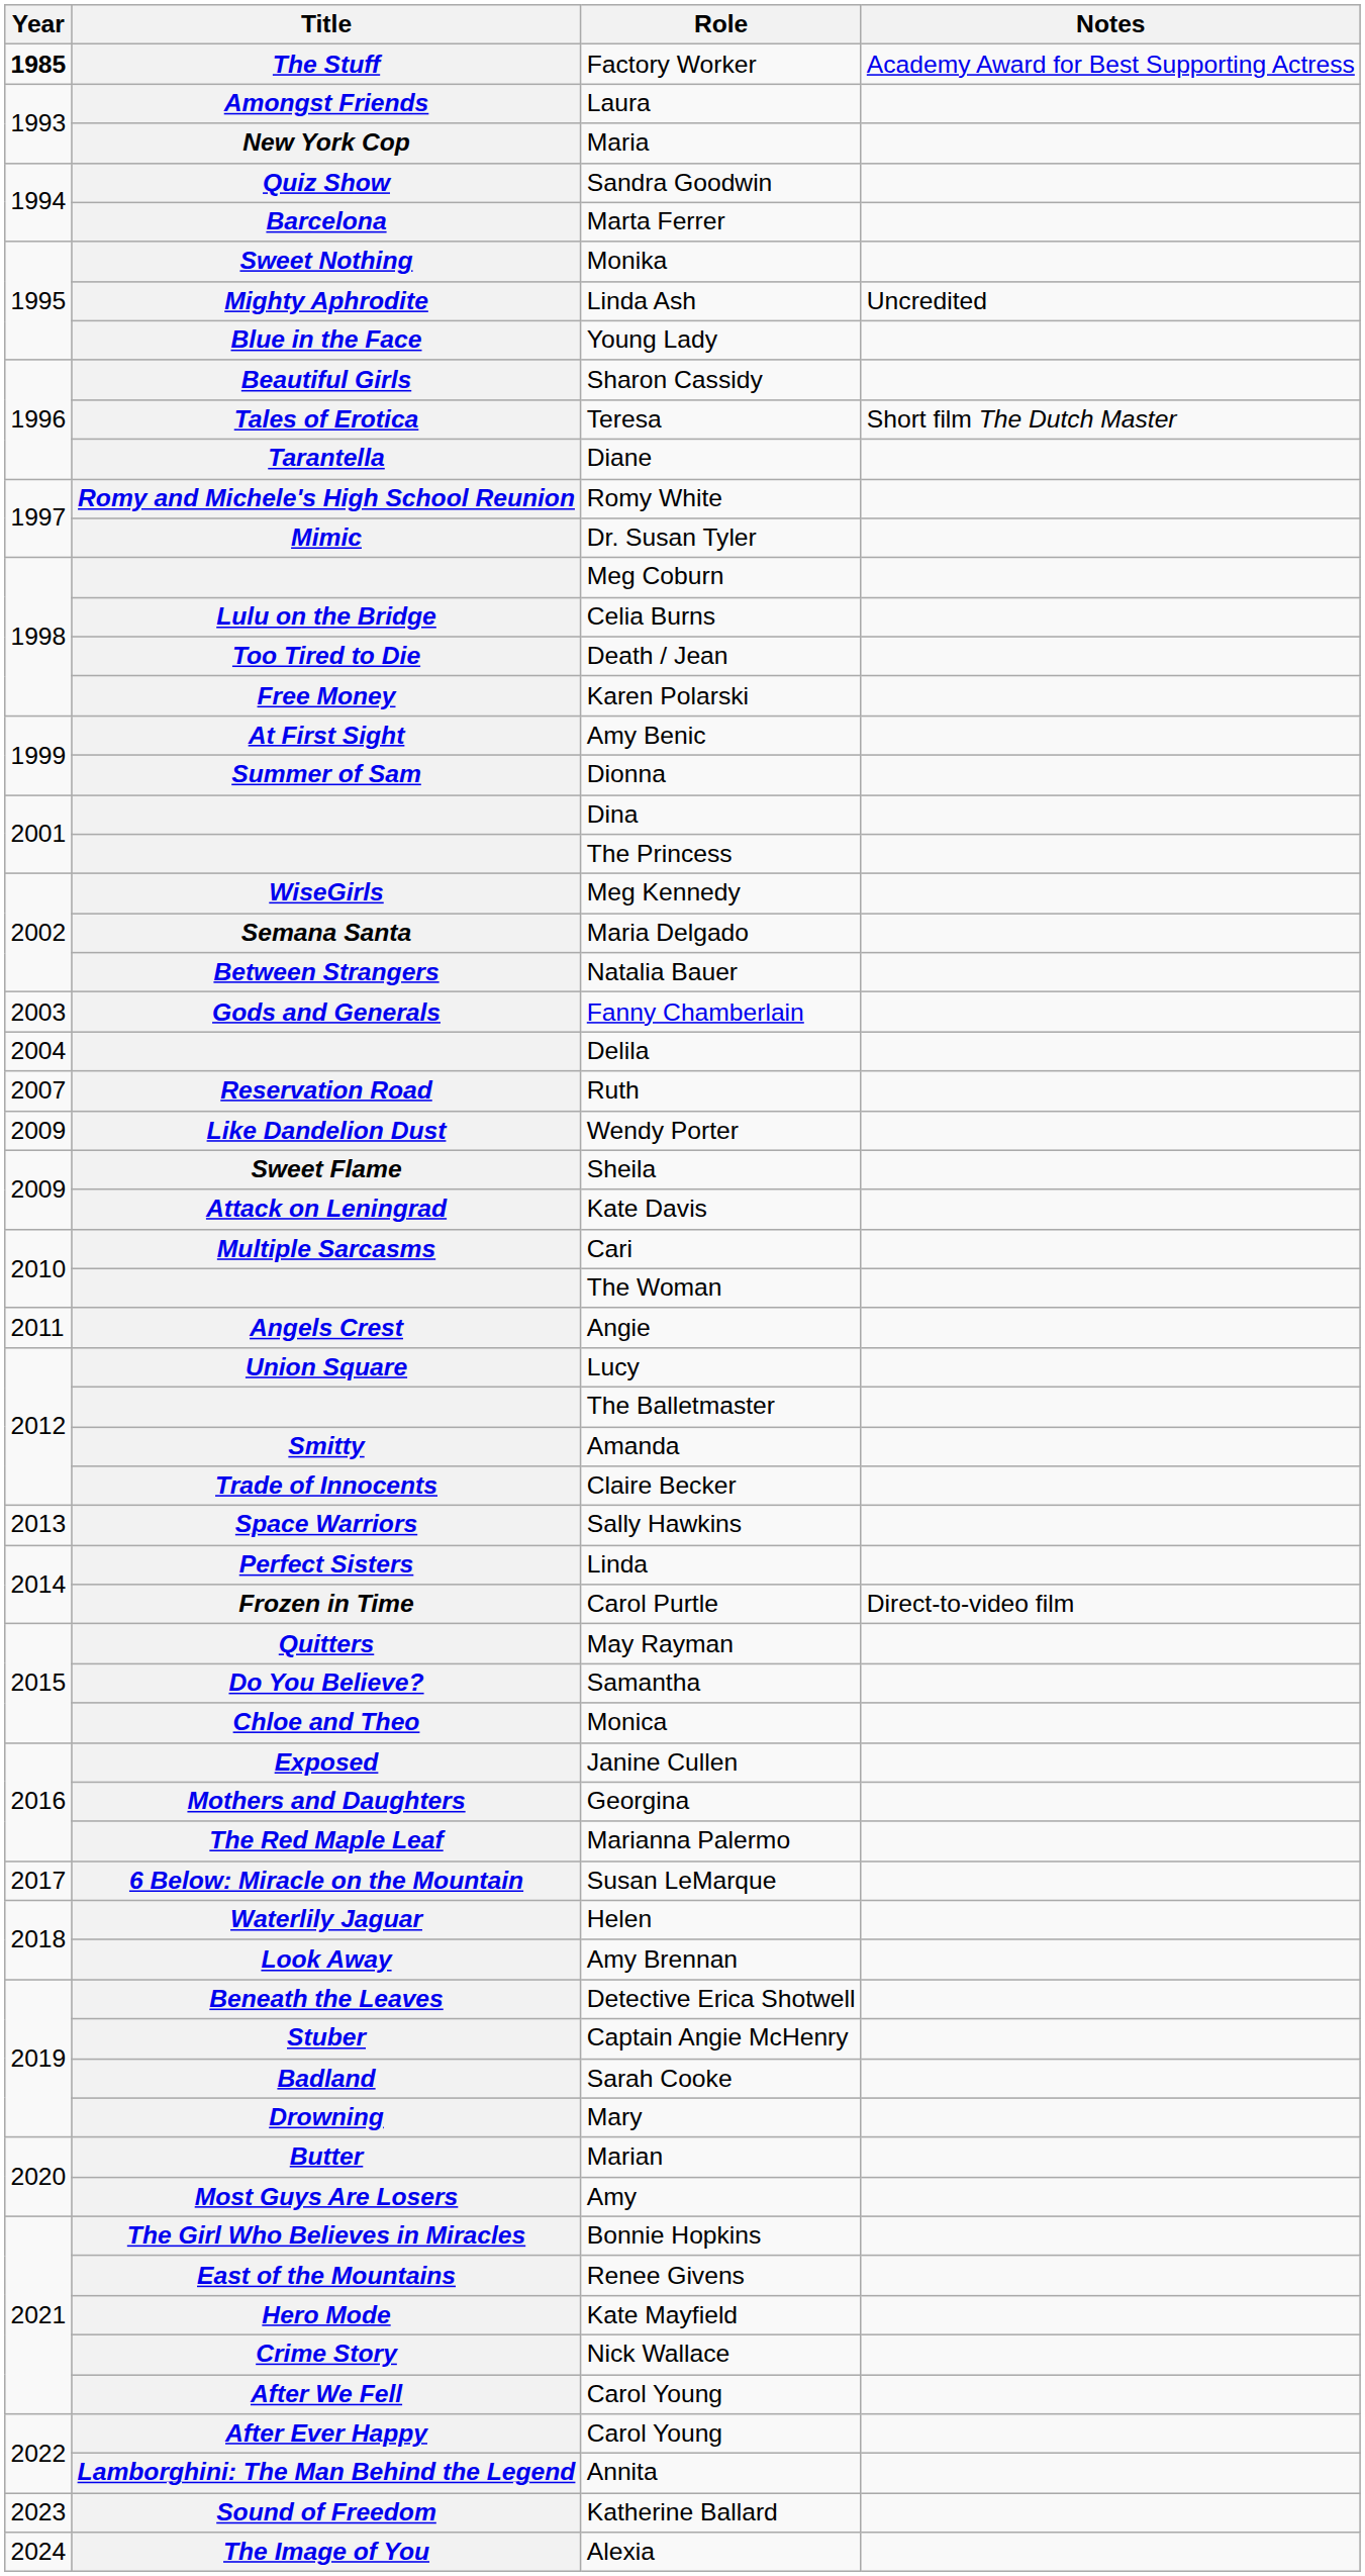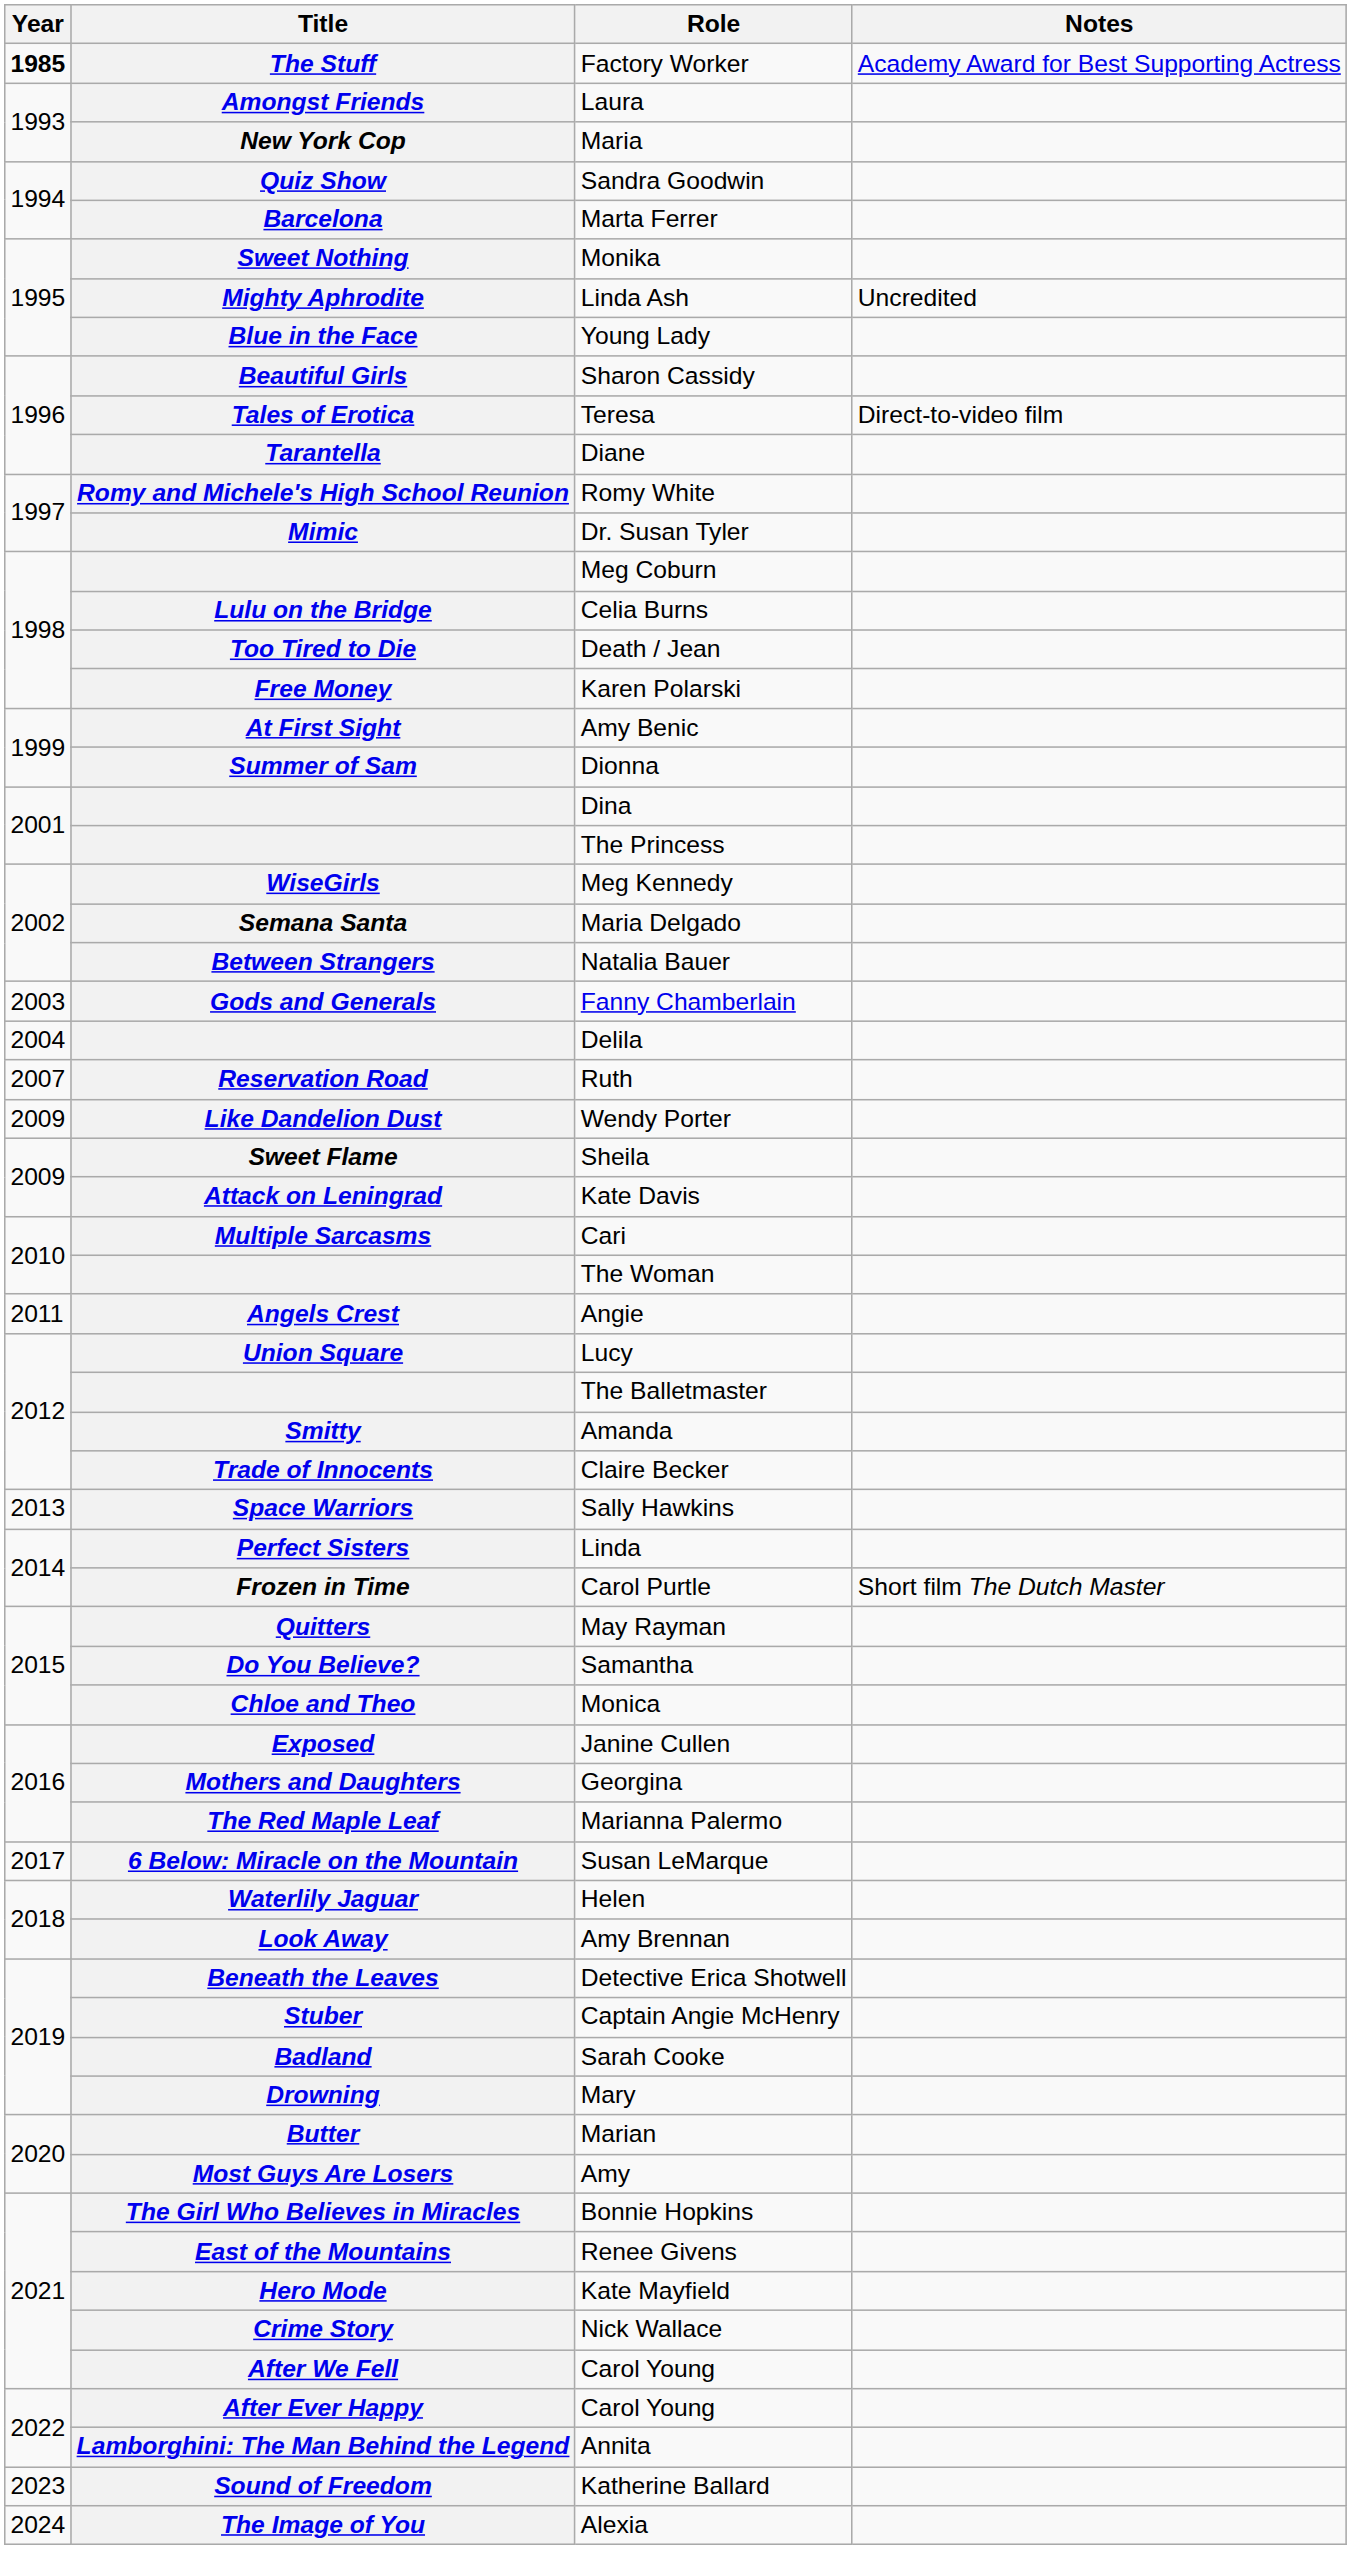 <table class="wikitable sortable plainrowheaders">
 <tr>
 <th scope="col">Year</th>
 <th scope="col">Title</th>
 <th scope="col">Role</th>
 <th scope="col">Notes</th>
 </tr>
 <tr>
 <td><strong>1985</strong></td>
 <th scope="row"><em><a href='#'>The Stuff</a></em></th>
 <td>Factory Worker</td>
 <td><a href='#'>Academy Award for Best Supporting Actress</a></td>
 </tr>
 <tr>
 <td rowspan="2">1993</td>
 <th scope="row"><em><a href='#'>Amongst Friends</a></em></th>
 <td>Laura</td>
 <td></td>
 </tr>
 <tr>
 <th scope="row"><em>New York Cop</em></th>
 <td>Maria</td>
 <td></td>
 </tr>
 <tr>
 <td rowspan="2">1994</td>
 <th scope="row"><em><a href='#'>Quiz Show</a></em></th>
 <td>Sandra Goodwin</td>
 <td></td>
 </tr>
 <tr>
 <th scope="row"><em><a href='#'>Barcelona</a></em></th>
 <td>Marta Ferrer</td>
 <td></td>
 </tr>
 <tr>
 <td rowspan="3">1995</td>
 <th scope="row"><em><a href='#'>Sweet Nothing</a></em></th>
 <td>Monika</td>
 <td></td>
 </tr>
 <tr>
 <th scope="row"><em><a href='#'>Mighty Aphrodite</a></em></th>
 <td>Linda Ash</td>
 <td>Uncredited</td>
 </tr>
 <tr>
 <th scope="row"><em><a href='#'>Blue in the Face</a></em></th>
 <td>Young Lady</td>
 <td></td>
 </tr>
 <tr>
 <td rowspan="3">1996</td>
 <th scope="row"><em><a href='#'>Beautiful Girls</a></em></th>
 <td>Sharon Cassidy</td>
 <td></td>
 </tr>
 <tr>
 <th scope="row"><em><a href='#'>Tales of Erotica</a></em></th>
 <td>Teresa</td>
-<td>Short film <em>The Dutch Master</em></td>
+<td>Direct-to-video film</td>
 </tr>
 <tr>
 <th scope="row"><em><a href='#'>Tarantella</a></em></th>
 <td>Diane</td>
 <td></td>
 </tr>
 <tr>
 <td rowspan="2">1997</td>
 <th scope="row"><em><a href='#'>Romy and Michele's High School Reunion</a></em></th>
 <td>Romy White</td>
 <td></td>
 </tr>
 <tr>
 <th scope="row"><em><a href='#'>Mimic</a></em></th>
 <td>Dr. Susan Tyler</td>
 <td></td>
 </tr>
 <tr>
 <td rowspan="4">1998</td>
 <th scope="row"><em></em></th>
 <td>Meg Coburn</td>
 <td></td>
 </tr>
 <tr>
 <th scope="row"><em><a href='#'>Lulu on the Bridge</a></em></th>
 <td>Celia Burns</td>
 <td></td>
 </tr>
 <tr>
 <th scope="row"><em><a href='#'>Too Tired to Die</a></em></th>
 <td>Death / Jean</td>
 <td></td>
 </tr>
 <tr>
 <th scope="row"><em><a href='#'>Free Money</a></em></th>
 <td>Karen Polarski</td>
 <td></td>
 </tr>
 <tr>
 <td rowspan="2">1999</td>
 <th scope="row"><em><a href='#'>At First Sight</a></em></th>
 <td>Amy Benic</td>
 <td></td>
 </tr>
 <tr>
 <th scope="row"><em><a href='#'>Summer of Sam</a></em></th>
 <td>Dionna</td>
 <td></td>
 </tr>
 <tr>
 <td rowspan="2">2001</td>
 <th scope="row"><em></em></th>
 <td>Dina</td>
 <td></td>
 </tr>
 <tr>
 <th scope="row"><em></em></th>
 <td>The Princess</td>
 <td></td>
 </tr>
 <tr>
 <td rowspan="3">2002</td>
 <th scope="row"><em><a href='#'>WiseGirls</a></em></th>
 <td>Meg Kennedy</td>
 <td></td>
 </tr>
 <tr>
 <th scope="row"><em>Semana Santa</em></th>
 <td>Maria Delgado</td>
 <td></td>
 </tr>
 <tr>
 <th scope="row"><em><a href='#'>Between Strangers</a></em></th>
 <td>Natalia Bauer</td>
 <td></td>
 </tr>
 <tr>
 <td>2003</td>
 <th scope="row"><em><a href='#'>Gods and Generals</a></em></th>
 <td><a href='#'>Fanny Chamberlain</a></td>
 <td></td>
 </tr>
 <tr>
 <td>2004</td>
 <th scope="row"><em></em></th>
 <td>Delila</td>
 <td></td>
 </tr>
 <tr>
 <td>2007</td>
 <th scope="row"><em><a href='#'>Reservation Road</a></em></th>
 <td>Ruth</td>
 <td></td>
 </tr>
 <tr>
 <td>2009</td>
 <th scope="row"><em><a href='#'>Like Dandelion Dust</a></em></th>
 <td>Wendy Porter</td>
 <td></td>
 </tr>
 <tr>
 <td rowspan="2">2009</td>
 <th scope="row"><em>Sweet Flame</em></th>
 <td>Sheila</td>
 <td></td>
 </tr>
 <tr>
 <th scope="row"><em><a href='#'>Attack on Leningrad</a></em></th>
 <td>Kate Davis</td>
 <td></td>
 </tr>
 <tr>
 <td rowspan="2">2010</td>
 <th scope="row"><em><a href='#'>Multiple Sarcasms</a></em></th>
 <td>Cari</td>
 <td></td>
 </tr>
 <tr>
 <th scope="row"><em></em></th>
 <td>The Woman</td>
 <td></td>
 </tr>
 <tr>
 <td>2011</td>
 <th scope="row"><em><a href='#'>Angels Crest</a></em></th>
 <td>Angie</td>
 <td></td>
 </tr>
 <tr>
 <td rowspan="4">2012</td>
 <th scope="row"><em><a href='#'>Union Square</a></em></th>
 <td>Lucy</td>
 <td></td>
 </tr>
 <tr>
 <th scope="row"><em></em></th>
 <td>The Balletmaster</td>
 <td></td>
 </tr>
 <tr>
 <th scope="row"><em><a href='#'>Smitty</a></em></th>
 <td>Amanda</td>
 <td></td>
 </tr>
 <tr>
 <th scope="row"><em><a href='#'>Trade of Innocents</a></em></th>
 <td>Claire Becker</td>
 <td></td>
 </tr>
 <tr>
 <td>2013</td>
 <th scope="row"><em><a href='#'>Space Warriors</a></em></th>
 <td>Sally Hawkins</td>
 <td></td>
 </tr>
 <tr>
 <td rowspan="2">2014</td>
 <th scope="row"><em><a href='#'>Perfect Sisters</a></em></th>
 <td>Linda</td>
 <td></td>
 </tr>
 <tr>
 <th scope="row"><em>Frozen in Time</em></th>
 <td>Carol Purtle</td>
-<td>Direct-to-video film</td>
+<td>Short film <em>The Dutch Master</em></td>
 </tr>
 <tr>
 <td rowspan="3">2015</td>
 <th scope="row"><em><a href='#'>Quitters</a></em></th>
 <td>May Rayman</td>
 <td></td>
 </tr>
 <tr>
 <th scope="row"><em><a href='#'>Do You Believe?</a></em></th>
 <td>Samantha</td>
 <td></td>
 </tr>
 <tr>
 <th scope="row"><em><a href='#'>Chloe and Theo</a></em></th>
 <td>Monica</td>
 <td></td>
 </tr>
 <tr>
 <td rowspan="3">2016</td>
 <th scope="row"><em><a href='#'>Exposed</a></em></th>
 <td>Janine Cullen</td>
 <td></td>
 </tr>
 <tr>
 <th scope="row"><em><a href='#'>Mothers and Daughters</a></em></th>
 <td>Georgina</td>
 <td></td>
 </tr>
 <tr>
 <th scope="row"><em><a href='#'>The Red Maple Leaf</a></em></th>
 <td>Marianna Palermo</td>
 <td></td>
 </tr>
 <tr>
 <td>2017</td>
 <th scope="row"><em><a href='#'>6 Below: Miracle on the Mountain</a></em></th>
 <td>Susan LeMarque</td>
 <td></td>
 </tr>
 <tr>
 <td rowspan="2">2018</td>
 <th scope="row"><em><a href='#'>Waterlily Jaguar</a></em></th>
 <td>Helen</td>
 <td></td>
 </tr>
 <tr>
 <th scope="row"><em><a href='#'>Look Away</a></em></th>
 <td>Amy Brennan</td>
 <td></td>
 </tr>
 <tr>
 <td rowspan="4">2019</td>
 <th scope="row"><em><a href='#'>Beneath the Leaves</a></em></th>
 <td>Detective Erica Shotwell</td>
 <td></td>
 </tr>
 <tr>
 <th scope="row"><em><a href='#'>Stuber</a></em></th>
 <td>Captain Angie McHenry</td>
 <td></td>
 </tr>
 <tr>
 <th scope="row"><em><a href='#'>Badland</a></em></th>
 <td>Sarah Cooke</td>
 <td></td>
 </tr>
 <tr>
 <th scope="row"><em><a href='#'>Drowning</a></em></th>
 <td>Mary</td>
 <td></td>
 </tr>
 <tr>
 <td rowspan="2">2020</td>
 <th scope="row"><em><a href='#'>Butter</a></em></th>
 <td>Marian</td>
 <td></td>
 </tr>
 <tr>
 <th scope="row"><em><a href='#'>Most Guys Are Losers</a></em></th>
 <td>Amy</td>
 <td></td>
 </tr>
 <tr>
 <td rowspan="5">2021</td>
 <th scope="row"><em><a href='#'>The Girl Who Believes in Miracles</a></em></th>
 <td>Bonnie Hopkins</td>
 <td></td>
 </tr>
 <tr>
 <th scope="row"><em><a href='#'>East of the Mountains</a></em></th>
 <td>Renee Givens</td>
 <td></td>
 </tr>
 <tr>
 <th scope="row"><em><a href='#'>Hero Mode</a></em></th>
 <td>Kate Mayfield</td>
 <td></td>
 </tr>
 <tr>
 <th scope="row"><em><a href='#'>Crime Story</a></em></th>
 <td>Nick Wallace</td>
 <td></td>
 </tr>
 <tr>
 <th scope="row"><em><a href='#'>After We Fell</a></em></th>
 <td>Carol Young</td>
 <td></td>
 </tr>
 <tr>
 <td rowspan="2">2022</td>
 <th scope="row"><em><a href='#'>After Ever Happy</a></em></th>
 <td>Carol Young</td>
 <td></td>
 </tr>
 <tr>
 <th scope="row"><em><a href='#'>Lamborghini: The Man Behind the Legend</a></em></th>
 <td>Annita</td>
 <td></td>
 </tr>
 <tr>
 <td>2023</td>
 <th scope="row"><em><a href='#'>Sound of Freedom</a></em></th>
 <td>Katherine Ballard</td>
 <td></td>
 </tr>
 <tr>
 <td>2024</td>
 <th scope="row"><em><a href='#'>The Image of You</a></em></th>
 <td>Alexia</td>
 <td></td>
 </tr>
 </table>
